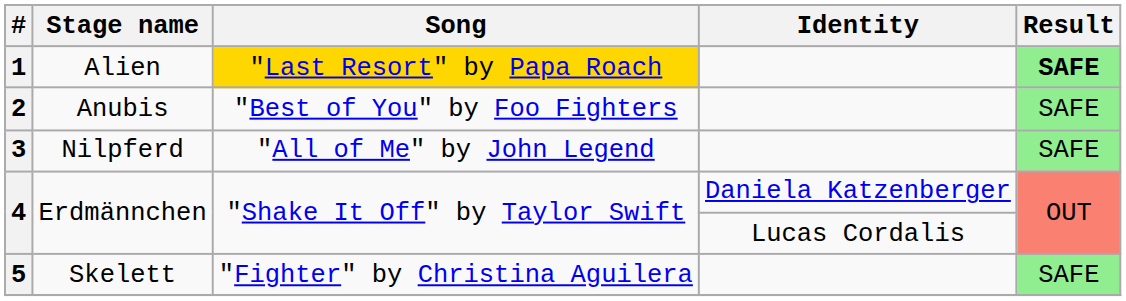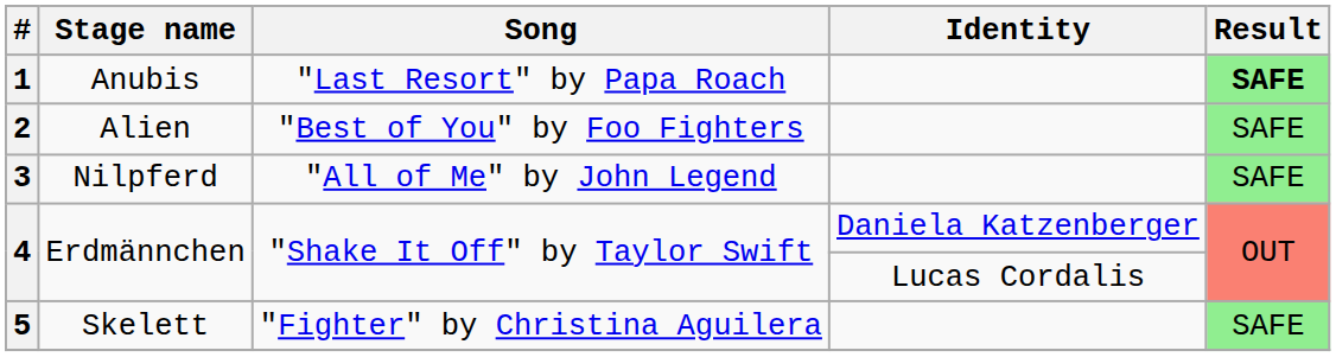 <table class="wikitable plainrowheaders" style="text-align: center;">
 <tr>
 <th>#</th>
 <th>Stage name</th>
 <th>Song</th>
 <th>Identity</th>
 <th>Result</th>
 </tr>
 <tr>
 <th>1</th>
-<td>Alien</td>
-<td style="background: gold;">"<a href='#'>Last Resort</a>" by <a href='#'>Papa Roach</a></td>
+<td>Anubis</td>
+<td>"<a href='#'>Last Resort</a>" by <a href='#'>Papa Roach</a></td>
 <td></td>
 <td bgcolor=lightgreen><strong>SAFE</strong></td>
 </tr>
 <tr>
 <th>2</th>
-<td>Anubis</td>
+<td>Alien</td>
 <td>"<a href='#'>Best of You</a>" by <a href='#'>Foo Fighters</a></td>
 <td></td>
 <td bgcolor=lightgreen>SAFE</td>
 </tr>
 <tr>
 <th>3</th>
 <td>Nilpferd</td>
 <td>"<a href='#'>All of Me</a>" by <a href='#'>John Legend</a></td>
 <td></td>
 <td bgcolor=lightgreen>SAFE</td>
 </tr>
 <tr>
 <th rowspan=2>4</th>
 <td rowspan=2>Erdmännchen</td>
 <td rowspan=2>"<a href='#'>Shake It Off</a>" by <a href='#'>Taylor Swift</a></td>
 <td><a href='#'>Daniela Katzenberger</a></td>
 <td rowspan=2 bgcolor=salmon>OUT</td>
 </tr>
 <tr>
 <td>Lucas Cordalis</td>
 </tr>
 <tr>
 <th>5</th>
 <td>Skelett</td>
 <td>"<a href='#'>Fighter</a>" by <a href='#'>Christina Aguilera</a></td>
 <td></td>
 <td bgcolor=lightgreen>SAFE</td>
 </tr>
 <tr>
 </tr>
 </table>
